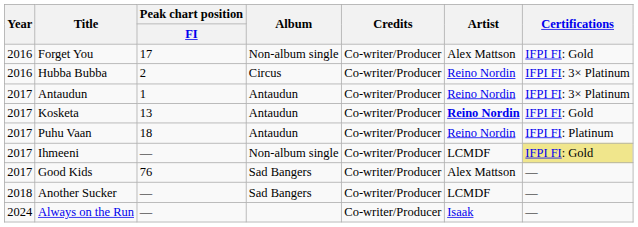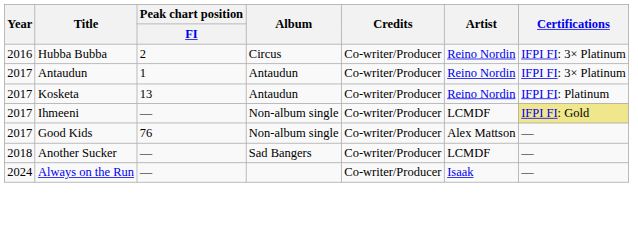 <table class="wikitable">
 <tr>
 <th rowspan="2">Year</th>
 <th rowspan="2">Title</th>
 <th>Peak chart position</th>
 <th rowspan="2">Album</th>
 <th rowspan="2">Credits</th>
 <th rowspan="2">Artist</th>
 <th rowspan="2"><a href='#'>Certifications</a></th>
 </tr>
 <tr>
 <th><a href='#'>FI</a><br></th>
-</tr>
-<tr>
-<td>2016</td>
-<td>Forget You</td>
-<td>17</td>
-<td>Non-album single</td>
-<td>Co-writer/Producer</td>
-<td>Alex Mattson</td>
-<td><a href='#'>IFPI FI</a>: Gold</td>
 </tr>
 <tr>
 <td>2016</td>
 <td>Hubba Bubba</td>
 <td>2</td>
 <td>Circus</td>
 <td>Co-writer/Producer</td>
 <td><a href='#'>Reino Nordin</a></td>
 <td><a href='#'>IFPI FI</a>: 3× Platinum</td>
 </tr>
 <tr>
 <td>2017</td>
 <td>Antaudun</td>
 <td>1</td>
 <td>Antaudun</td>
 <td>Co-writer/Producer</td>
 <td><a href='#'>Reino Nordin</a></td>
 <td><a href='#'>IFPI FI</a>: 3× Platinum</td>
 </tr>
 <tr>
 <td>2017</td>
 <td>Kosketa</td>
 <td>13</td>
 <td>Antaudun</td>
 <td>Co-writer/Producer</td>
-<td><strong><a href='#'>Reino Nordin</a></strong></td>
-<td><a href='#'>IFPI FI</a>: Gold</td>
-</tr>
-<tr>
-<td>2017</td>
-<td>Puhu Vaan</td>
-<td>18</td>
-<td>Antaudun</td>
-<td>Co-writer/Producer</td>
 <td><a href='#'>Reino Nordin</a></td>
 <td><a href='#'>IFPI FI</a>: Platinum</td>
 </tr>
 <tr>
 <td>2017</td>
 <td>Ihmeeni</td>
 <td>—</td>
 <td>Non-album single</td>
 <td>Co-writer/Producer</td>
 <td>LCMDF</td>
 <td style="background: khaki;"><a href='#'>IFPI FI</a>: Gold</td>
 </tr>
 <tr>
 <td>2017</td>
 <td>Good Kids</td>
 <td>76</td>
-<td>Sad Bangers</td>
+<td>Non-album single</td>
 <td>Co-writer/Producer</td>
 <td>Alex Mattson</td>
 <td>—</td>
 </tr>
 <tr>
 <td>2018</td>
 <td>Another Sucker</td>
 <td>—</td>
 <td>Sad Bangers</td>
 <td>Co-writer/Producer</td>
 <td>LCMDF</td>
 <td>—</td>
 </tr>
 <tr>
 <td>2024</td>
 <td><a href='#'>Always on the Run</a></td>
 <td>—</td>
 <td></td>
 <td>Co-writer/Producer</td>
 <td><a href='#'>Isaak</a></td>
 <td>—</td>
 </tr>
 </table>
